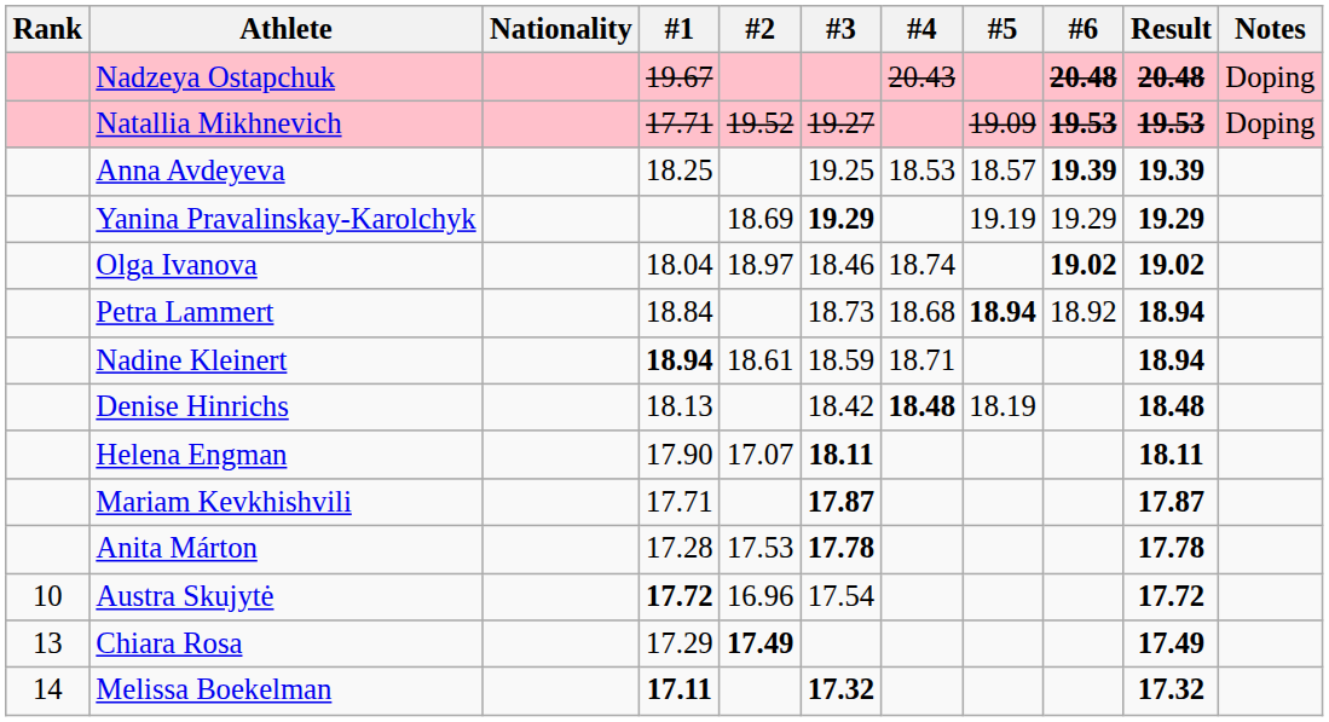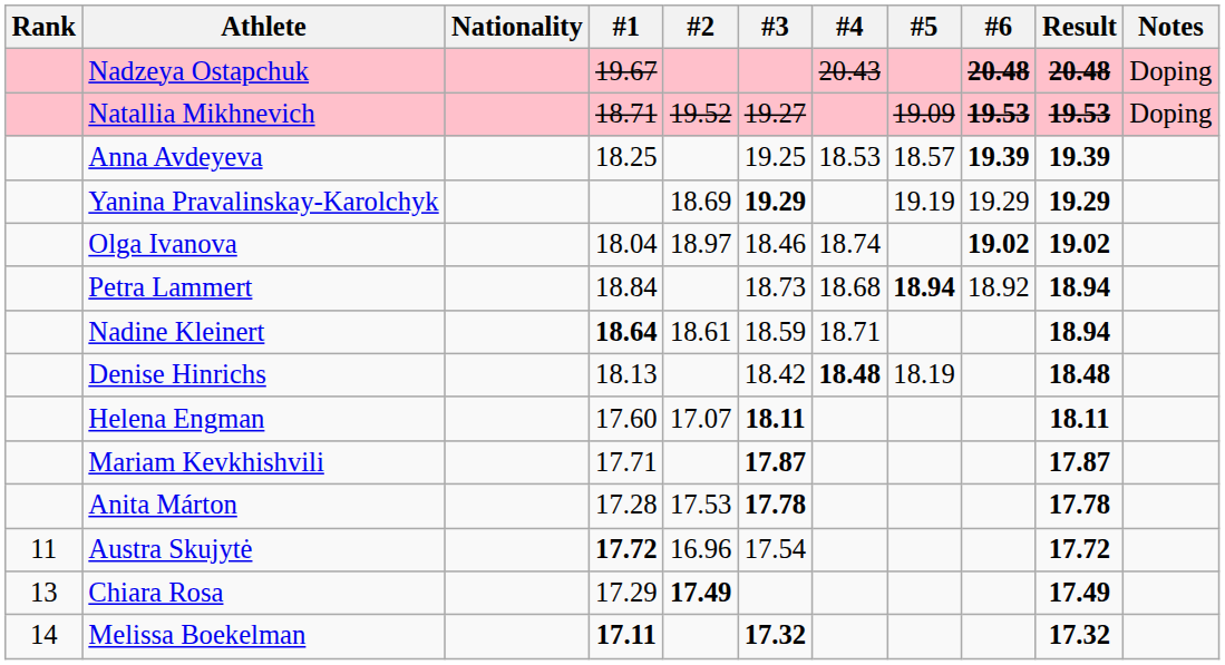 <table class="wikitable sortable" style="text-align:center">
 <tr>
 <th>Rank</th>
 <th>Athlete</th>
 <th>Nationality</th>
 <th>#1</th>
 <th>#2</th>
 <th>#3</th>
 <th>#4</th>
 <th>#5</th>
 <th>#6</th>
 <th>Result</th>
 <th>Notes</th>
 </tr>
 <tr bgcolor=pink>
 <td></td>
 <td align="left"><a href='#'>Nadzeya Ostapchuk</a></td>
 <td align=left></td>
 <td><s>19.67 </s></td>
 <td><s></s></td>
 <td><s></s></td>
 <td><s>20.43 </s></td>
 <td><s></s></td>
 <td><s><strong>20.48</strong> </s></td>
 <td><s><strong>20.48</strong> </s></td>
 <td>Doping</td>
 </tr>
 <tr bgcolor=pink>
 <td></td>
 <td align="left"><a href='#'>Natallia Mikhnevich</a></td>
 <td align=left></td>
-<td><s>17.71 </s></td>
+<td><s>18.71 </s></td>
 <td><s>19.52 </s></td>
 <td><s>19.27 </s></td>
 <td><s></s></td>
 <td><s>19.09</s></td>
 <td><s><strong>19.53</strong> </s></td>
 <td><s><strong>19.53</strong> </s></td>
 <td>Doping</td>
 </tr>
 <tr>
 <td></td>
 <td align="left"><a href='#'>Anna Avdeyeva</a></td>
 <td align=left></td>
 <td>18.25</td>
 <td></td>
 <td>19.25</td>
 <td>18.53</td>
 <td>18.57</td>
 <td><strong>19.39</strong></td>
 <td><strong>19.39</strong></td>
 <td></td>
 </tr>
 <tr>
 <td></td>
 <td align="left"><a href='#'>Yanina Pravalinskay-Karolchyk</a></td>
 <td align=left></td>
 <td></td>
 <td>18.69</td>
 <td><strong>19.29</strong></td>
 <td></td>
 <td>19.19</td>
 <td>19.29</td>
 <td><strong>19.29</strong></td>
 <td></td>
 </tr>
 <tr>
 <td></td>
 <td align="left"><a href='#'>Olga Ivanova</a></td>
 <td align=left></td>
 <td>18.04</td>
 <td>18.97</td>
 <td>18.46</td>
 <td>18.74</td>
 <td></td>
 <td><strong>19.02</strong></td>
 <td><strong>19.02</strong></td>
 <td></td>
 </tr>
 <tr>
 <td></td>
 <td align="left"><a href='#'>Petra Lammert</a></td>
 <td align=left></td>
 <td>18.84</td>
 <td></td>
 <td>18.73</td>
 <td>18.68</td>
 <td><strong>18.94</strong></td>
 <td>18.92</td>
 <td><strong>18.94</strong></td>
 <td></td>
 </tr>
 <tr>
 <td></td>
 <td align="left"><a href='#'>Nadine Kleinert</a></td>
 <td align=left></td>
-<td><strong>18.94</strong></td>
+<td><strong>18.64</strong></td>
 <td>18.61</td>
 <td>18.59</td>
 <td>18.71</td>
 <td></td>
 <td></td>
 <td><strong>18.94</strong></td>
 <td></td>
 </tr>
 <tr>
 <td></td>
 <td align="left"><a href='#'>Denise Hinrichs</a></td>
 <td align=left></td>
 <td>18.13</td>
 <td></td>
 <td>18.42</td>
 <td><strong>18.48</strong></td>
 <td>18.19</td>
 <td></td>
 <td><strong>18.48</strong></td>
 <td></td>
 </tr>
 <tr>
 <td></td>
 <td align="left"><a href='#'>Helena Engman</a></td>
 <td align=left></td>
-<td>17.90</td>
+<td>17.60</td>
 <td>17.07</td>
 <td><strong>18.11</strong></td>
 <td></td>
 <td></td>
 <td></td>
 <td><strong>18.11</strong></td>
 <td></td>
 </tr>
 <tr>
 <td></td>
 <td align="left"><a href='#'>Mariam Kevkhishvili</a></td>
 <td align=left></td>
 <td>17.71</td>
 <td></td>
 <td><strong>17.87</strong></td>
 <td></td>
 <td></td>
 <td></td>
 <td><strong>17.87</strong></td>
 <td></td>
 </tr>
 <tr>
 <td></td>
 <td align="left"><a href='#'>Anita Márton</a></td>
 <td align=left></td>
 <td>17.28</td>
 <td>17.53</td>
 <td><strong>17.78</strong></td>
 <td></td>
 <td></td>
 <td></td>
 <td><strong>17.78</strong></td>
 <td></td>
 </tr>
 <tr>
-<td>10</td>
+<td>11</td>
 <td align="left"><a href='#'>Austra Skujytė</a></td>
 <td align=left></td>
 <td><strong>17.72</strong></td>
 <td>16.96</td>
 <td>17.54</td>
 <td></td>
 <td></td>
 <td></td>
 <td><strong>17.72</strong></td>
 <td></td>
 </tr>
 <tr>
 <td>13</td>
 <td align="left"><a href='#'>Chiara Rosa</a></td>
 <td align=left></td>
 <td>17.29</td>
 <td><strong>17.49</strong></td>
 <td></td>
 <td></td>
 <td></td>
 <td></td>
 <td><strong>17.49</strong></td>
 <td></td>
 </tr>
 <tr>
 <td>14</td>
 <td align="left"><a href='#'>Melissa Boekelman</a></td>
 <td align=left></td>
 <td><strong>17.11</strong></td>
 <td></td>
 <td><strong>17.32</strong></td>
 <td></td>
 <td></td>
 <td></td>
 <td><strong>17.32</strong></td>
 <td></td>
 </tr>
 </table>
